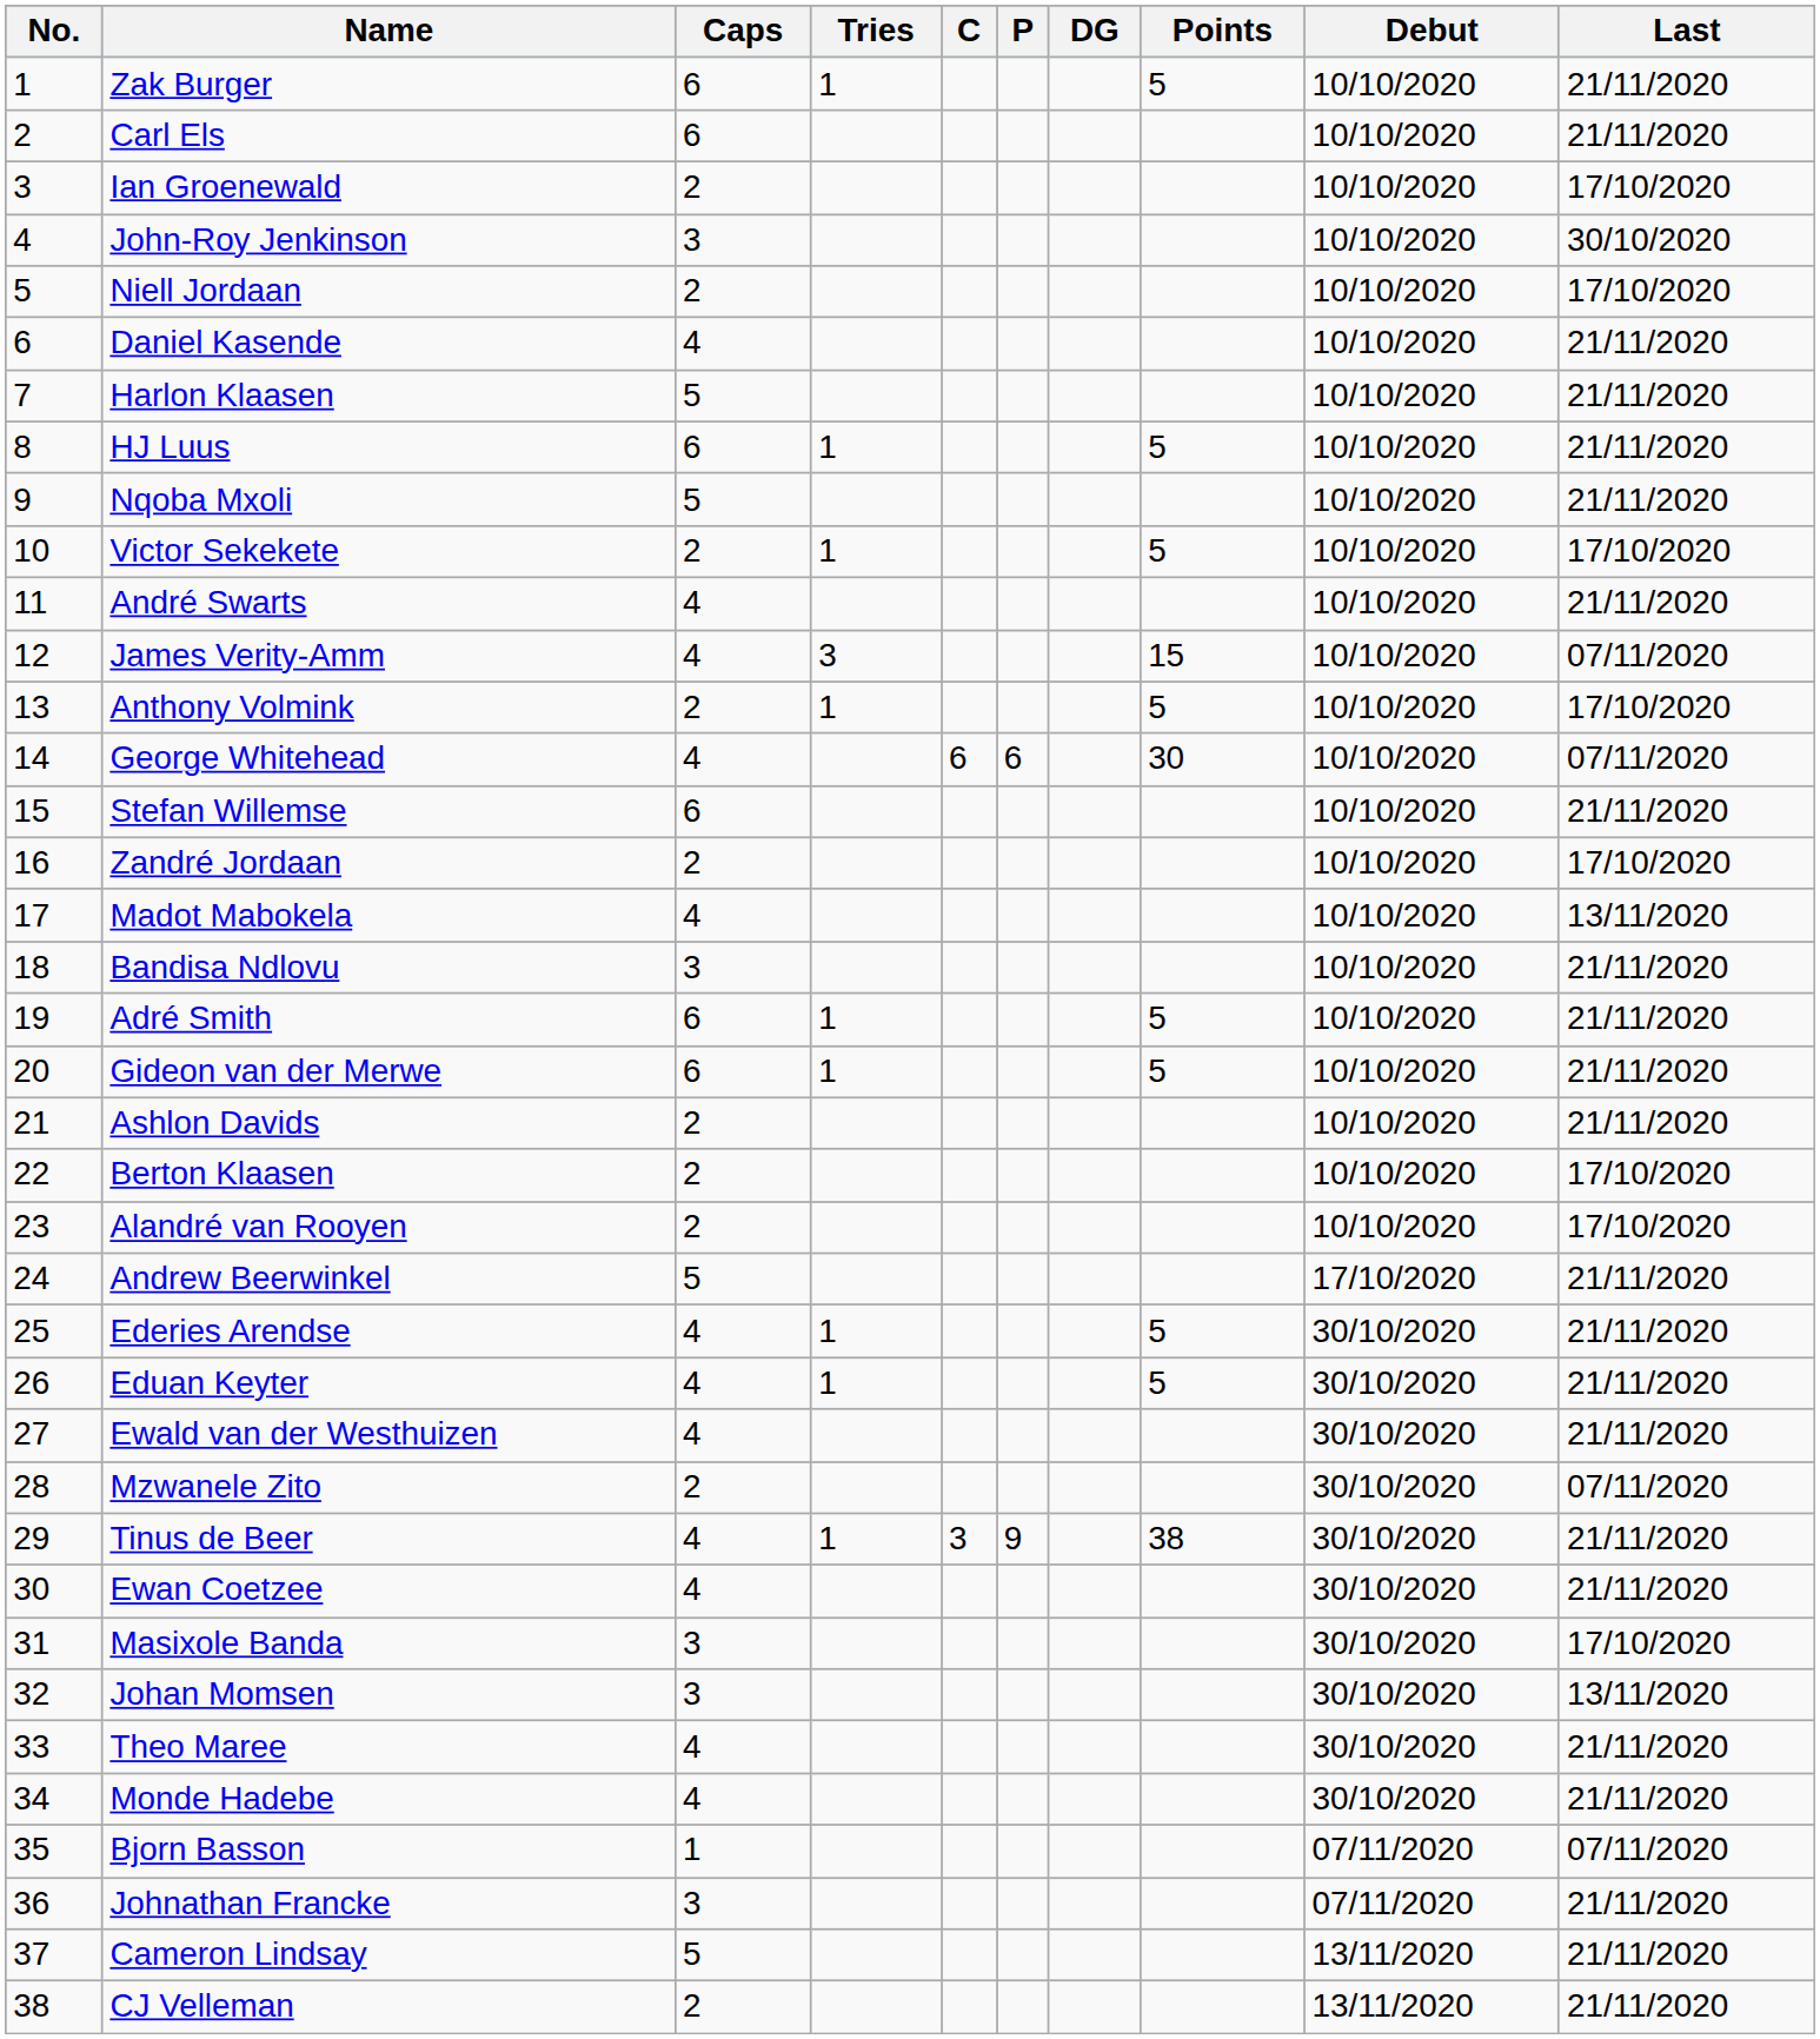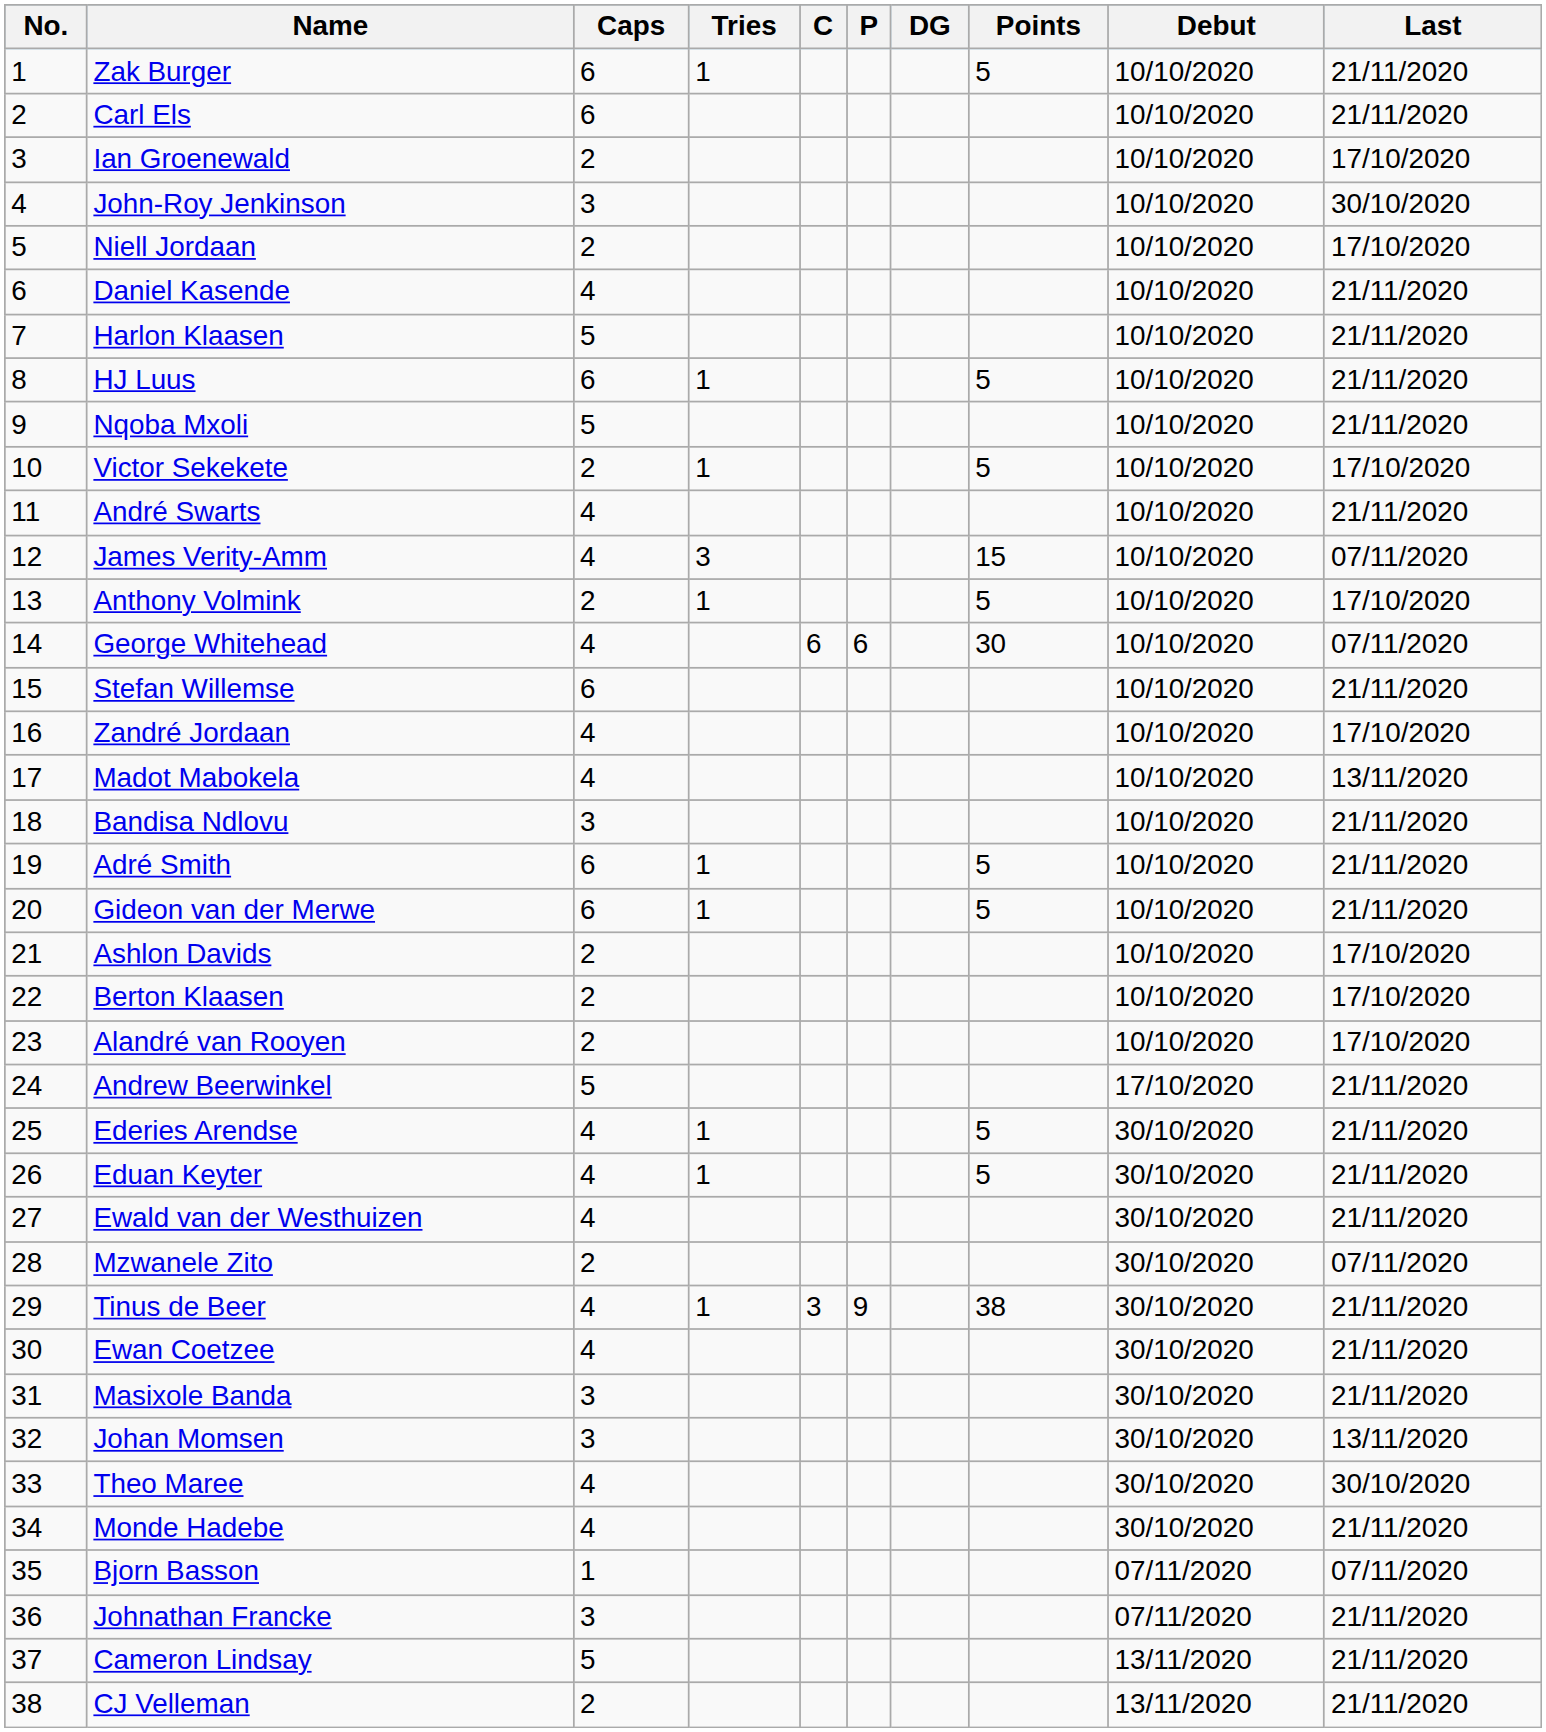 <table class="wikitable sortable" style="width:100%;">
 <tr style="background:#87cefa;">
 <th>No.</th>
 <th>Name</th>
 <th>Caps</th>
 <th>Tries</th>
 <th>C</th>
 <th>P</th>
 <th>DG</th>
 <th>Points</th>
 <th>Debut</th>
 <th>Last</th>
 </tr>
 <tr>
 <td>1</td>
 <td><a href='#'>Zak Burger</a></td>
 <td>6</td>
 <td>1</td>
 <td></td>
 <td></td>
 <td></td>
 <td>5</td>
 <td>10/10/2020</td>
 <td>21/11/2020</td>
 </tr>
 <tr>
 <td>2</td>
 <td><a href='#'>Carl Els</a></td>
 <td>6</td>
 <td></td>
 <td></td>
 <td></td>
 <td></td>
 <td></td>
 <td>10/10/2020</td>
 <td>21/11/2020</td>
 </tr>
 <tr>
 <td>3</td>
 <td><a href='#'>Ian Groenewald</a></td>
 <td>2</td>
 <td></td>
 <td></td>
 <td></td>
 <td></td>
 <td></td>
 <td>10/10/2020</td>
 <td>17/10/2020</td>
 </tr>
 <tr>
 <td>4</td>
 <td><a href='#'>John-Roy Jenkinson</a></td>
 <td>3</td>
 <td></td>
 <td></td>
 <td></td>
 <td></td>
 <td></td>
 <td>10/10/2020</td>
 <td>30/10/2020</td>
 </tr>
 <tr>
 <td>5</td>
 <td><a href='#'>Niell Jordaan</a></td>
 <td>2</td>
 <td></td>
 <td></td>
 <td></td>
 <td></td>
 <td></td>
 <td>10/10/2020</td>
 <td>17/10/2020</td>
 </tr>
 <tr>
 <td>6</td>
 <td><a href='#'>Daniel Kasende</a></td>
 <td>4</td>
 <td></td>
 <td></td>
 <td></td>
 <td></td>
 <td></td>
 <td>10/10/2020</td>
 <td>21/11/2020</td>
 </tr>
 <tr>
 <td>7</td>
 <td><a href='#'>Harlon Klaasen</a></td>
 <td>5</td>
 <td></td>
 <td></td>
 <td></td>
 <td></td>
 <td></td>
 <td>10/10/2020</td>
 <td>21/11/2020</td>
 </tr>
 <tr>
 <td>8</td>
 <td><a href='#'>HJ Luus</a></td>
 <td>6</td>
 <td>1</td>
 <td></td>
 <td></td>
 <td></td>
 <td>5</td>
 <td>10/10/2020</td>
 <td>21/11/2020</td>
 </tr>
 <tr>
 <td>9</td>
 <td><a href='#'>Nqoba Mxoli</a></td>
 <td>5</td>
 <td></td>
 <td></td>
 <td></td>
 <td></td>
 <td></td>
 <td>10/10/2020</td>
 <td>21/11/2020</td>
 </tr>
 <tr>
 <td>10</td>
 <td><a href='#'>Victor Sekekete</a></td>
 <td>2</td>
 <td>1</td>
 <td></td>
 <td></td>
 <td></td>
 <td>5</td>
 <td>10/10/2020</td>
 <td>17/10/2020</td>
 </tr>
 <tr>
 <td>11</td>
 <td><a href='#'>André Swarts</a></td>
 <td>4</td>
 <td></td>
 <td></td>
 <td></td>
 <td></td>
 <td></td>
 <td>10/10/2020</td>
 <td>21/11/2020</td>
 </tr>
 <tr>
 <td>12</td>
 <td><a href='#'>James Verity-Amm</a></td>
 <td>4</td>
 <td>3</td>
 <td></td>
 <td></td>
 <td></td>
 <td>15</td>
 <td>10/10/2020</td>
 <td>07/11/2020</td>
 </tr>
 <tr>
 <td>13</td>
 <td><a href='#'>Anthony Volmink</a></td>
 <td>2</td>
 <td>1</td>
 <td></td>
 <td></td>
 <td></td>
 <td>5</td>
 <td>10/10/2020</td>
 <td>17/10/2020</td>
 </tr>
 <tr>
 <td>14</td>
 <td><a href='#'>George Whitehead</a></td>
 <td>4</td>
 <td></td>
 <td>6</td>
 <td>6</td>
 <td></td>
 <td>30</td>
 <td>10/10/2020</td>
 <td>07/11/2020</td>
 </tr>
 <tr>
 <td>15</td>
 <td><a href='#'>Stefan Willemse</a></td>
 <td>6</td>
 <td></td>
 <td></td>
 <td></td>
 <td></td>
 <td></td>
 <td>10/10/2020</td>
 <td>21/11/2020</td>
 </tr>
 <tr>
 <td>16</td>
 <td><a href='#'>Zandré Jordaan</a></td>
-<td>2</td>
+<td>4</td>
 <td></td>
 <td></td>
 <td></td>
 <td></td>
 <td></td>
 <td>10/10/2020</td>
 <td>17/10/2020</td>
 </tr>
 <tr>
 <td>17</td>
 <td><a href='#'>Madot Mabokela</a></td>
 <td>4</td>
 <td></td>
 <td></td>
 <td></td>
 <td></td>
 <td></td>
 <td>10/10/2020</td>
 <td>13/11/2020</td>
 </tr>
 <tr>
 <td>18</td>
 <td><a href='#'>Bandisa Ndlovu</a></td>
 <td>3</td>
 <td></td>
 <td></td>
 <td></td>
 <td></td>
 <td></td>
 <td>10/10/2020</td>
 <td>21/11/2020</td>
 </tr>
 <tr>
 <td>19</td>
 <td><a href='#'>Adré Smith</a></td>
 <td>6</td>
 <td>1</td>
 <td></td>
 <td></td>
 <td></td>
 <td>5</td>
 <td>10/10/2020</td>
 <td>21/11/2020</td>
 </tr>
 <tr>
 <td>20</td>
 <td><a href='#'>Gideon van der Merwe</a></td>
 <td>6</td>
 <td>1</td>
 <td></td>
 <td></td>
 <td></td>
 <td>5</td>
 <td>10/10/2020</td>
 <td>21/11/2020</td>
 </tr>
 <tr>
 <td>21</td>
 <td><a href='#'>Ashlon Davids</a></td>
 <td>2</td>
 <td></td>
 <td></td>
 <td></td>
 <td></td>
 <td></td>
 <td>10/10/2020</td>
-<td>21/11/2020</td>
+<td>17/10/2020</td>
 </tr>
 <tr>
 <td>22</td>
 <td><a href='#'>Berton Klaasen</a></td>
 <td>2</td>
 <td></td>
 <td></td>
 <td></td>
 <td></td>
 <td></td>
 <td>10/10/2020</td>
 <td>17/10/2020</td>
 </tr>
 <tr>
 <td>23</td>
 <td><a href='#'>Alandré van Rooyen</a></td>
 <td>2</td>
 <td></td>
 <td></td>
 <td></td>
 <td></td>
 <td></td>
 <td>10/10/2020</td>
 <td>17/10/2020</td>
 </tr>
 <tr>
 <td>24</td>
 <td><a href='#'>Andrew Beerwinkel</a></td>
 <td>5</td>
 <td></td>
 <td></td>
 <td></td>
 <td></td>
 <td></td>
 <td>17/10/2020</td>
 <td>21/11/2020</td>
 </tr>
 <tr>
 <td>25</td>
 <td><a href='#'>Ederies Arendse</a></td>
 <td>4</td>
 <td>1</td>
 <td></td>
 <td></td>
 <td></td>
 <td>5</td>
 <td>30/10/2020</td>
 <td>21/11/2020</td>
 </tr>
 <tr>
 <td>26</td>
 <td><a href='#'>Eduan Keyter</a></td>
 <td>4</td>
 <td>1</td>
 <td></td>
 <td></td>
 <td></td>
 <td>5</td>
 <td>30/10/2020</td>
 <td>21/11/2020</td>
 </tr>
 <tr>
 <td>27</td>
 <td><a href='#'>Ewald van der Westhuizen</a></td>
 <td>4</td>
 <td></td>
 <td></td>
 <td></td>
 <td></td>
 <td></td>
 <td>30/10/2020</td>
 <td>21/11/2020</td>
 </tr>
 <tr>
 <td>28</td>
 <td><a href='#'>Mzwanele Zito</a></td>
 <td>2</td>
 <td></td>
 <td></td>
 <td></td>
 <td></td>
 <td></td>
 <td>30/10/2020</td>
 <td>07/11/2020</td>
 </tr>
 <tr>
 <td>29</td>
 <td><a href='#'>Tinus de Beer</a></td>
 <td>4</td>
 <td>1</td>
 <td>3</td>
 <td>9</td>
 <td></td>
 <td>38</td>
 <td>30/10/2020</td>
 <td>21/11/2020</td>
 </tr>
 <tr>
 <td>30</td>
 <td><a href='#'>Ewan Coetzee</a></td>
 <td>4</td>
 <td></td>
 <td></td>
 <td></td>
 <td></td>
 <td></td>
 <td>30/10/2020</td>
 <td>21/11/2020</td>
 </tr>
 <tr>
 <td>31</td>
 <td><a href='#'>Masixole Banda</a></td>
 <td>3</td>
 <td></td>
 <td></td>
 <td></td>
 <td></td>
 <td></td>
 <td>30/10/2020</td>
-<td>17/10/2020</td>
+<td>21/11/2020</td>
 </tr>
 <tr>
 <td>32</td>
 <td><a href='#'>Johan Momsen</a></td>
 <td>3</td>
 <td></td>
 <td></td>
 <td></td>
 <td></td>
 <td></td>
 <td>30/10/2020</td>
 <td>13/11/2020</td>
 </tr>
 <tr>
 <td>33</td>
 <td><a href='#'>Theo Maree</a></td>
 <td>4</td>
 <td></td>
 <td></td>
 <td></td>
 <td></td>
 <td></td>
 <td>30/10/2020</td>
-<td>21/11/2020</td>
+<td>30/10/2020</td>
 </tr>
 <tr>
 <td>34</td>
 <td><a href='#'>Monde Hadebe</a></td>
 <td>4</td>
 <td></td>
 <td></td>
 <td></td>
 <td></td>
 <td></td>
 <td>30/10/2020</td>
 <td>21/11/2020</td>
 </tr>
 <tr>
 <td>35</td>
 <td><a href='#'>Bjorn Basson</a></td>
 <td>1</td>
 <td></td>
 <td></td>
 <td></td>
 <td></td>
 <td></td>
 <td>07/11/2020</td>
 <td>07/11/2020</td>
 </tr>
 <tr>
 <td>36</td>
 <td><a href='#'>Johnathan Francke</a></td>
 <td>3</td>
 <td></td>
 <td></td>
 <td></td>
 <td></td>
 <td></td>
 <td>07/11/2020</td>
 <td>21/11/2020</td>
 </tr>
 <tr>
 <td>37</td>
 <td><a href='#'>Cameron Lindsay</a></td>
 <td>5</td>
 <td></td>
 <td></td>
 <td></td>
 <td></td>
 <td></td>
 <td>13/11/2020</td>
 <td>21/11/2020</td>
 </tr>
 <tr>
 <td>38</td>
 <td><a href='#'>CJ Velleman</a></td>
 <td>2</td>
 <td></td>
 <td></td>
 <td></td>
 <td></td>
 <td></td>
 <td>13/11/2020</td>
 <td>21/11/2020</td>
 </tr>
 </table>
